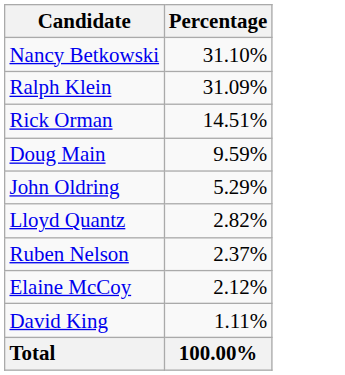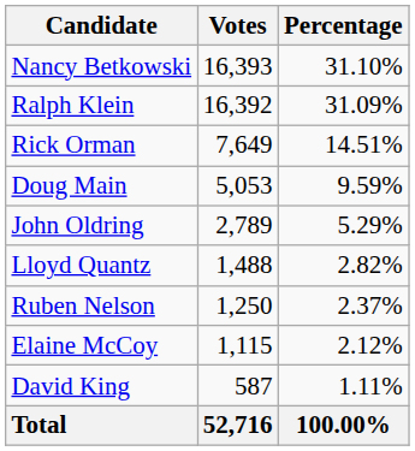 <table class="wikitable" style="text-align:right;">
 <tr style="text-align:left;">
 <th>Candidate</th>
+<th>Votes</th>
 <th>Percentage</th>
 </tr>
 <tr>
 <td style="text-align:left;"><a href='#'>Nancy Betkowski</a></td>
+<td>16,393</td>
 <td>31.10%</td>
 </tr>
 <tr>
 <td style="text-align:left;"><a href='#'>Ralph Klein</a></td>
+<td>16,392</td>
 <td>31.09%</td>
 </tr>
 <tr>
 <td style="text-align:left;"><a href='#'>Rick Orman</a></td>
+<td>7,649</td>
 <td>14.51%</td>
 </tr>
 <tr>
 <td style="text-align:left;"><a href='#'>Doug Main</a></td>
+<td>5,053</td>
 <td>9.59%</td>
 </tr>
 <tr>
 <td style="text-align:left;"><a href='#'>John Oldring</a></td>
+<td>2,789</td>
 <td>5.29%</td>
 </tr>
 <tr>
 <td style="text-align:left;"><a href='#'>Lloyd Quantz</a></td>
+<td>1,488</td>
 <td>2.82%</td>
 </tr>
 <tr>
 <td style="text-align:left;"><a href='#'>Ruben Nelson</a></td>
+<td>1,250</td>
 <td>2.37%</td>
 </tr>
 <tr>
 <td style="text-align:left;"><a href='#'>Elaine McCoy</a></td>
+<td>1,115</td>
 <td>2.12%</td>
 </tr>
 <tr>
 <td style="text-align:left;"><a href='#'>David King</a></td>
+<td>587</td>
 <td>1.11%</td>
 </tr>
 <tr>
 <th style="text-align:left;">Total</th>
+<th>52,716</th>
 <th>100.00%</th>
 </tr>
 </table>
